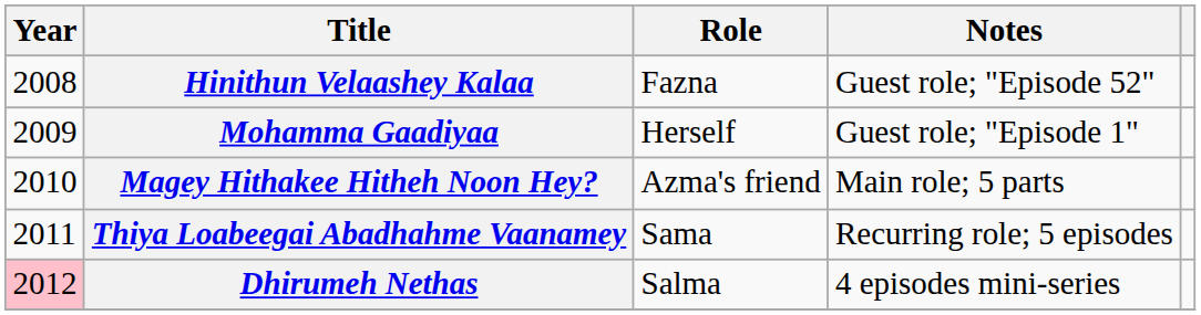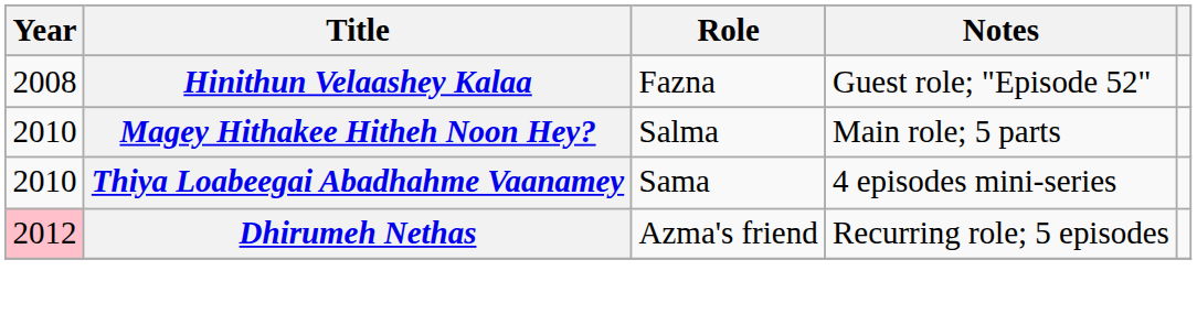 <table class="wikitable sortable plainrowheaders">
 <tr style="background:#ccc; text-align:center;">
 <th scope="col">Year</th>
 <th scope="col">Title</th>
 <th scope="col">Role</th>
 <th scope="col">Notes</th>
 <th scope="col" class="unsortable"></th>
 </tr>
 <tr>
 <td>2008</td>
 <th scope="row"><em><a href='#'>Hinithun Velaashey Kalaa</a></em></th>
 <td>Fazna</td>
 <td>Guest role; "Episode 52"</td>
 <td style="text-align: center;"></td>
 </tr>
 <tr>
-<td>2009</td>
-<th scope="row"><em><a href='#'>Mohamma Gaadiyaa</a></em></th>
-<td>Herself</td>
-<td>Guest role; "Episode 1"</td>
+<td>2010</td>
+<th scope="row"><em><a href='#'>Magey Hithakee Hitheh Noon Hey?</a></em></th>
+<td>Salma</td>
+<td>Main role; 5 parts</td>
 <td style="text-align: center;"></td>
 </tr>
 <tr>
 <td>2010</td>
-<th scope="row"><em><a href='#'>Magey Hithakee Hitheh Noon Hey?</a></em></th>
-<td>Azma's friend</td>
-<td>Main role; 5 parts</td>
-<td style="text-align: center;"></td>
-</tr>
-<tr>
-<td>2011</td>
 <th scope="row"><em><a href='#'>Thiya Loabeegai Abadhahme Vaanamey</a></em></th>
 <td>Sama</td>
-<td>Recurring role; 5 episodes</td>
+<td>4 episodes mini-series</td>
 <td style="text-align: center;"></td>
 </tr>
 <tr>
 <td style="background: pink;">2012</td>
 <th scope="row"><em><a href='#'>Dhirumeh Nethas</a></em></th>
-<td>Salma</td>
-<td>4 episodes mini-series</td>
+<td>Azma's friend</td>
+<td>Recurring role; 5 episodes</td>
 <td style="text-align: center;"></td>
 </tr>
 <tr>
 </tr>
 </table>
